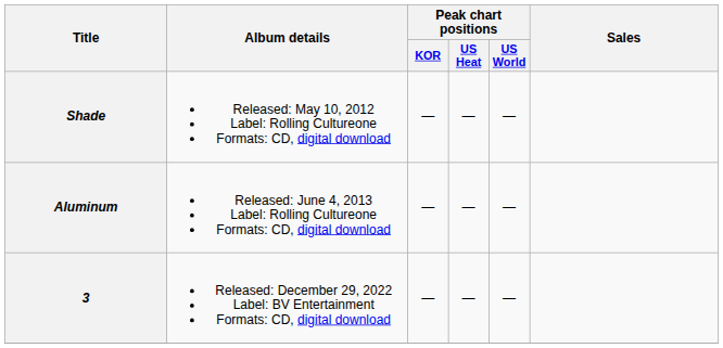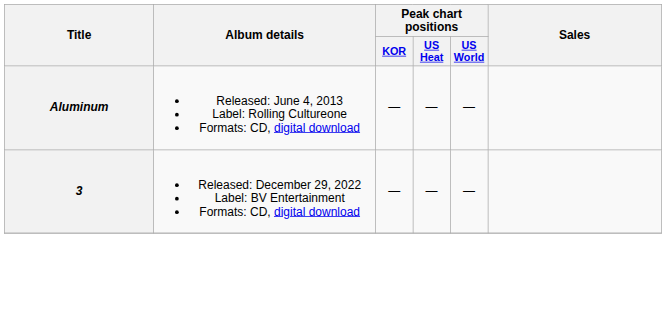 <table class="wikitable plainrowheaders" style="text-align:center;">
 <tr>
 <th rowspan="2" style="width:12em;">Title</th>
 <th rowspan="2" style="width:18em;">Album details</th>
 <th colspan="3">Peak chart positions</th>
 <th rowspan="2" style="width:14em;">Sales</th>
 </tr>
 <tr>
 <th scope="col" style="width:3em;font-size:90%;"><a href='#'>KOR</a><br></th>
 <th scope="col" style="width:3em;font-size:90%;"><a href='#'>US Heat</a><br></th>
 <th scope="col" style="width:3em;font-size:90%;"><a href='#'>US World</a></th>
-</tr>
-<tr>
-<th scope="row"><em>Shade</em></th>
-<td><br><ul><li>Released: May 10, 2012</li><li>Label: Rolling Cultureone</li><li>Formats: CD, <a href='#'>digital download</a></li></ul></td>
-<td>—</td>
-<td>—</td>
-<td>—</td>
-<td></td>
 </tr>
 <tr>
 <th scope="row"><em>Aluminum</em></th>
 <td><br><ul><li>Released: June 4, 2013</li><li>Label: Rolling Cultureone</li><li>Formats: CD, <a href='#'>digital download</a></li></ul></td>
 <td>—</td>
 <td>—</td>
 <td>—</td>
 <td></td>
 </tr>
 <tr>
 <th scope="row"><em>3</em></th>
 <td><br><ul><li>Released: December 29, 2022</li><li>Label: BV Entertainment</li><li>Formats: CD, <a href='#'>digital download</a></li></ul></td>
 <td>—</td>
 <td>—</td>
 <td>—</td>
 <td></td>
 </tr>
 <tr>
 </tr>
 </table>
